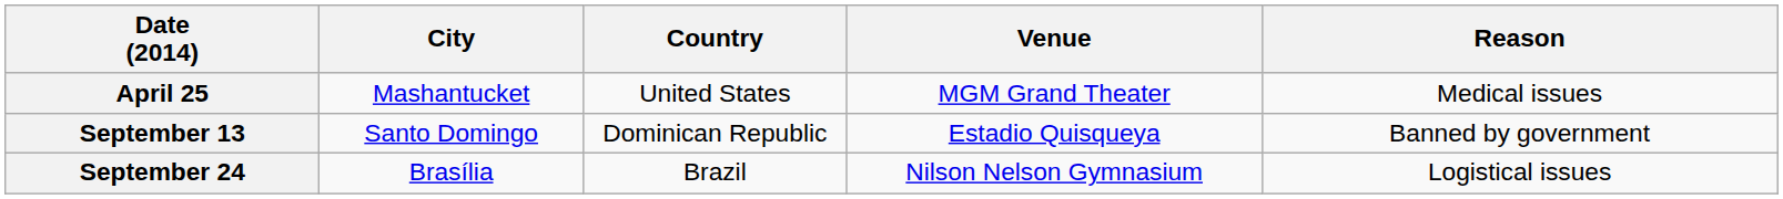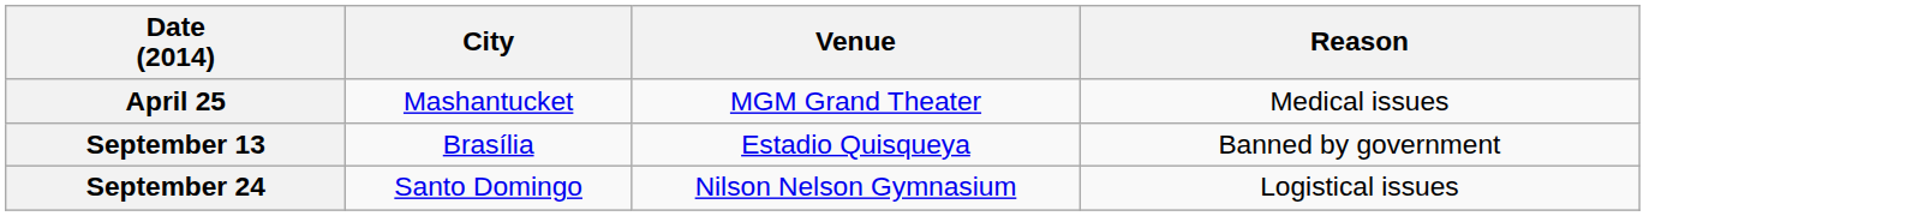 <table class="wikitable plainrowheaders" style="text-align:center;">
 <tr>
 <th scope="col" style="width:12em;">Date<br>(2014)</th>
 <th scope="col" style="width:10em;">City</th>
-<th scope="col" style="width:10em;">Country</th>
 <th scope="col" style="width:16em;">Venue</th>
 <th scope="col" style="width:20em;">Reason</th>
 </tr>
 <tr>
 <th scope="row">April 25</th>
 <td><a href='#'>Mashantucket</a></td>
-<td>United States</td>
 <td><a href='#'>MGM Grand Theater</a></td>
 <td>Medical issues</td>
 </tr>
 <tr>
 <th scope="row">September 13</th>
-<td><a href='#'>Santo Domingo</a></td>
-<td>Dominican Republic</td>
+<td><a href='#'>Brasília</a></td>
 <td><a href='#'>Estadio Quisqueya</a></td>
 <td>Banned by government</td>
 </tr>
 <tr>
 <th scope="row">September 24</th>
-<td><a href='#'>Brasília</a></td>
-<td>Brazil</td>
+<td><a href='#'>Santo Domingo</a></td>
 <td><a href='#'>Nilson Nelson Gymnasium</a></td>
 <td>Logistical issues</td>
 </tr>
 </table>
